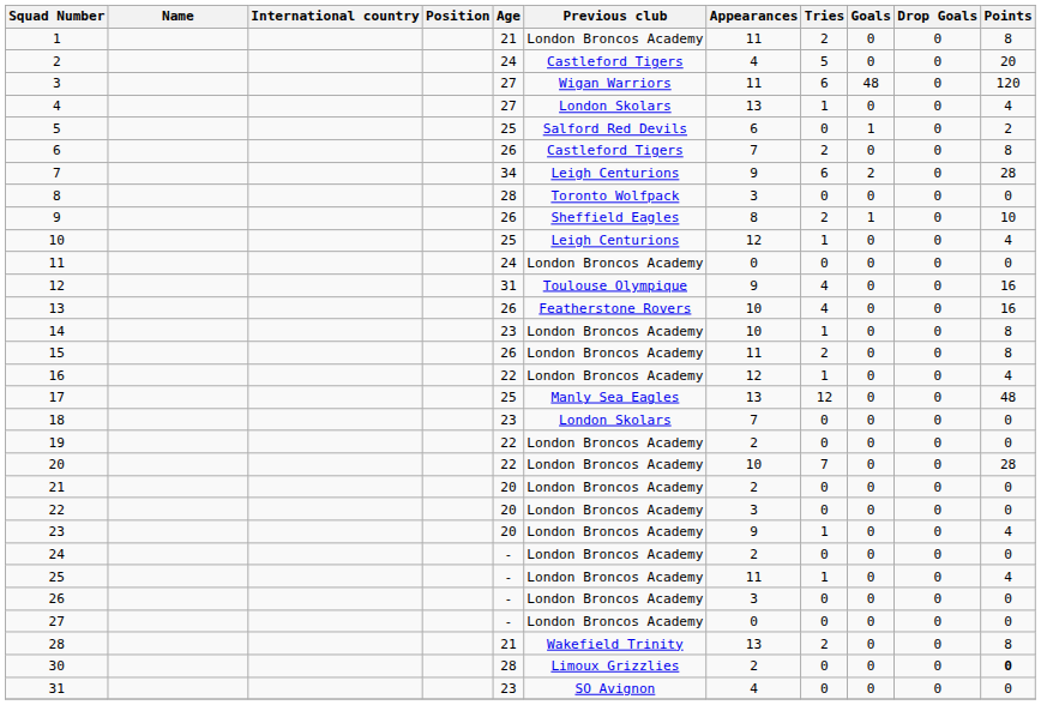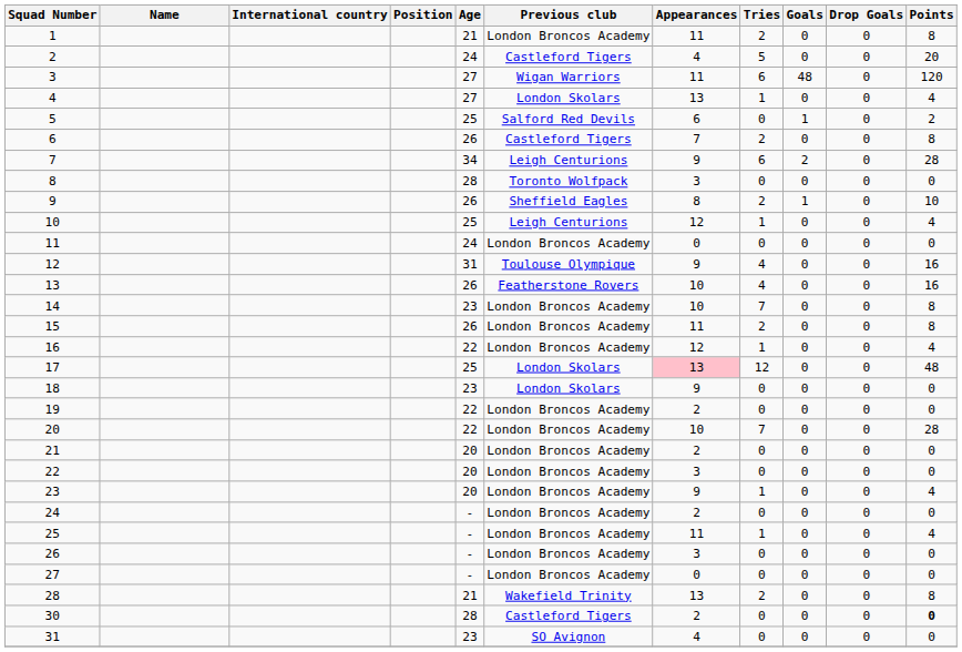 <table class="wikitable sortable" style="text-align: center; font-size:90%">
 <tr>
 <th>Squad Number</th>
 <th style="width:10em">Name</th>
 <th>International country</th>
 <th>Position</th>
 <th>Age</th>
 <th>Previous club</th>
 <th>Appearances</th>
 <th>Tries</th>
 <th>Goals</th>
 <th>Drop Goals</th>
 <th>Points</th>
 </tr>
 <tr>
 <td>1</td>
 <td></td>
 <td></td>
 <td></td>
 <td>21</td>
 <td> London Broncos Academy</td>
 <td>11</td>
 <td>2</td>
 <td>0</td>
 <td>0</td>
 <td>8</td>
 </tr>
 <tr>
 <td>2</td>
 <td></td>
 <td></td>
 <td></td>
 <td>24</td>
 <td> <a href='#'>Castleford Tigers</a></td>
 <td>4</td>
 <td>5</td>
 <td>0</td>
 <td>0</td>
 <td>20</td>
 </tr>
 <tr>
 <td>3</td>
 <td></td>
 <td></td>
 <td></td>
 <td>27</td>
 <td> <a href='#'>Wigan Warriors</a></td>
 <td>11</td>
 <td>6</td>
 <td>48</td>
 <td>0</td>
 <td>120</td>
 </tr>
 <tr>
 <td>4</td>
 <td></td>
 <td></td>
 <td></td>
 <td>27</td>
 <td> <a href='#'>London Skolars</a></td>
 <td>13</td>
 <td>1</td>
 <td>0</td>
 <td>0</td>
 <td>4</td>
 </tr>
 <tr>
 <td>5</td>
 <td></td>
 <td></td>
 <td></td>
 <td>25</td>
 <td> <a href='#'>Salford Red Devils</a></td>
 <td>6</td>
 <td>0</td>
 <td>1</td>
 <td>0</td>
 <td>2</td>
 </tr>
 <tr>
 <td>6</td>
 <td></td>
 <td></td>
 <td></td>
 <td>26</td>
 <td> <a href='#'>Castleford Tigers</a></td>
 <td>7</td>
 <td>2</td>
 <td>0</td>
 <td>0</td>
 <td>8</td>
 </tr>
 <tr>
 <td>7</td>
 <td></td>
 <td></td>
 <td></td>
 <td>34</td>
 <td> <a href='#'>Leigh Centurions</a></td>
 <td>9</td>
 <td>6</td>
 <td>2</td>
 <td>0</td>
 <td>28</td>
 </tr>
 <tr>
 <td>8</td>
 <td></td>
 <td></td>
 <td></td>
 <td>28</td>
 <td> <a href='#'>Toronto Wolfpack</a></td>
 <td>3</td>
 <td>0</td>
 <td>0</td>
 <td>0</td>
 <td>0</td>
 </tr>
 <tr>
 <td>9</td>
 <td></td>
 <td></td>
 <td></td>
 <td>26</td>
 <td> <a href='#'>Sheffield Eagles</a></td>
 <td>8</td>
 <td>2</td>
 <td>1</td>
 <td>0</td>
 <td>10</td>
 </tr>
 <tr>
 <td>10</td>
 <td></td>
 <td></td>
 <td></td>
 <td>25</td>
 <td> <a href='#'>Leigh Centurions</a></td>
 <td>12</td>
 <td>1</td>
 <td>0</td>
 <td>0</td>
 <td>4</td>
 </tr>
 <tr>
 <td>11</td>
 <td></td>
 <td></td>
 <td></td>
 <td>24</td>
 <td> London Broncos Academy</td>
 <td>0</td>
 <td>0</td>
 <td>0</td>
 <td>0</td>
 <td>0</td>
 </tr>
 <tr>
 <td>12</td>
 <td></td>
 <td></td>
 <td></td>
 <td>31</td>
 <td> <a href='#'>Toulouse Olympique</a></td>
 <td>9</td>
 <td>4</td>
 <td>0</td>
 <td>0</td>
 <td>16</td>
 </tr>
 <tr>
 <td>13</td>
 <td></td>
 <td></td>
 <td></td>
 <td>26</td>
 <td> <a href='#'>Featherstone Rovers</a></td>
 <td>10</td>
 <td>4</td>
 <td>0</td>
 <td>0</td>
 <td>16</td>
 </tr>
 <tr>
 <td>14</td>
 <td></td>
 <td></td>
 <td></td>
 <td>23</td>
 <td> London Broncos Academy</td>
 <td>10</td>
-<td>1</td>
+<td>7</td>
 <td>0</td>
 <td>0</td>
 <td>8</td>
 </tr>
 <tr>
 <td>15</td>
 <td></td>
 <td></td>
 <td></td>
 <td>26</td>
 <td> London Broncos Academy</td>
 <td>11</td>
 <td>2</td>
 <td>0</td>
 <td>0</td>
 <td>8</td>
 </tr>
 <tr>
 <td>16</td>
 <td></td>
 <td></td>
 <td></td>
 <td>22</td>
 <td> London Broncos Academy</td>
 <td>12</td>
 <td>1</td>
 <td>0</td>
 <td>0</td>
 <td>4</td>
 </tr>
 <tr>
 <td>17</td>
 <td></td>
 <td></td>
 <td></td>
 <td>25</td>
-<td> <a href='#'>Manly Sea Eagles</a></td>
-<td>13</td>
+<td> <a href='#'>London Skolars</a></td>
+<td style="background: pink;">13</td>
 <td>12</td>
 <td>0</td>
 <td>0</td>
 <td>48</td>
 </tr>
 <tr>
 <td>18</td>
 <td></td>
 <td></td>
 <td></td>
 <td>23</td>
 <td> <a href='#'>London Skolars</a></td>
-<td>7</td>
+<td>9</td>
 <td>0</td>
 <td>0</td>
 <td>0</td>
 <td>0</td>
 </tr>
 <tr>
 <td>19</td>
 <td></td>
 <td></td>
 <td></td>
 <td>22</td>
 <td> London Broncos Academy</td>
 <td>2</td>
 <td>0</td>
 <td>0</td>
 <td>0</td>
 <td>0</td>
 </tr>
 <tr>
 <td>20</td>
 <td></td>
 <td></td>
 <td></td>
 <td>22</td>
 <td> London Broncos Academy</td>
 <td>10</td>
 <td>7</td>
 <td>0</td>
 <td>0</td>
 <td>28</td>
 </tr>
 <tr>
 <td>21</td>
 <td></td>
 <td></td>
 <td></td>
 <td>20</td>
 <td> London Broncos Academy</td>
 <td>2</td>
 <td>0</td>
 <td>0</td>
 <td>0</td>
 <td>0</td>
 </tr>
 <tr>
 <td>22</td>
 <td></td>
 <td></td>
 <td></td>
 <td>20</td>
 <td> London Broncos Academy</td>
 <td>3</td>
 <td>0</td>
 <td>0</td>
 <td>0</td>
 <td>0</td>
 </tr>
 <tr>
 <td>23</td>
 <td></td>
 <td></td>
 <td></td>
 <td>20</td>
 <td> London Broncos Academy</td>
 <td>9</td>
 <td>1</td>
 <td>0</td>
 <td>0</td>
 <td>4</td>
 </tr>
 <tr>
 <td>24</td>
 <td></td>
 <td></td>
 <td></td>
 <td>-</td>
 <td> London Broncos Academy</td>
 <td>2</td>
 <td>0</td>
 <td>0</td>
 <td>0</td>
 <td>0</td>
 </tr>
 <tr>
 <td>25</td>
 <td></td>
 <td></td>
 <td></td>
 <td>-</td>
 <td> London Broncos Academy</td>
 <td>11</td>
 <td>1</td>
 <td>0</td>
 <td>0</td>
 <td>4</td>
 </tr>
 <tr>
 <td>26</td>
 <td></td>
 <td></td>
 <td></td>
 <td>-</td>
 <td> London Broncos Academy</td>
 <td>3</td>
 <td>0</td>
 <td>0</td>
 <td>0</td>
 <td>0</td>
 </tr>
 <tr>
 <td>27</td>
 <td></td>
 <td></td>
 <td></td>
 <td>-</td>
 <td> London Broncos Academy</td>
 <td>0</td>
 <td>0</td>
 <td>0</td>
 <td>0</td>
 <td>0</td>
 </tr>
 <tr>
 <td>28</td>
 <td></td>
 <td></td>
 <td></td>
 <td>21</td>
 <td> <a href='#'>Wakefield Trinity</a></td>
 <td>13</td>
 <td>2</td>
 <td>0</td>
 <td>0</td>
 <td>8</td>
 </tr>
 <tr>
 <td>30</td>
 <td></td>
 <td></td>
 <td></td>
 <td>28</td>
-<td> <a href='#'>Limoux Grizzlies</a></td>
+<td> <a href='#'>Castleford Tigers</a></td>
 <td>2</td>
 <td>0</td>
 <td>0</td>
 <td>0</td>
 <td><strong>0</strong></td>
 </tr>
 <tr>
 <td>31</td>
 <td></td>
 <td></td>
 <td></td>
 <td>23</td>
 <td> <a href='#'>SO Avignon</a></td>
 <td>4</td>
 <td>0</td>
 <td>0</td>
 <td>0</td>
 <td>0</td>
 </tr>
 <tr>
 </tr>
 </table>
